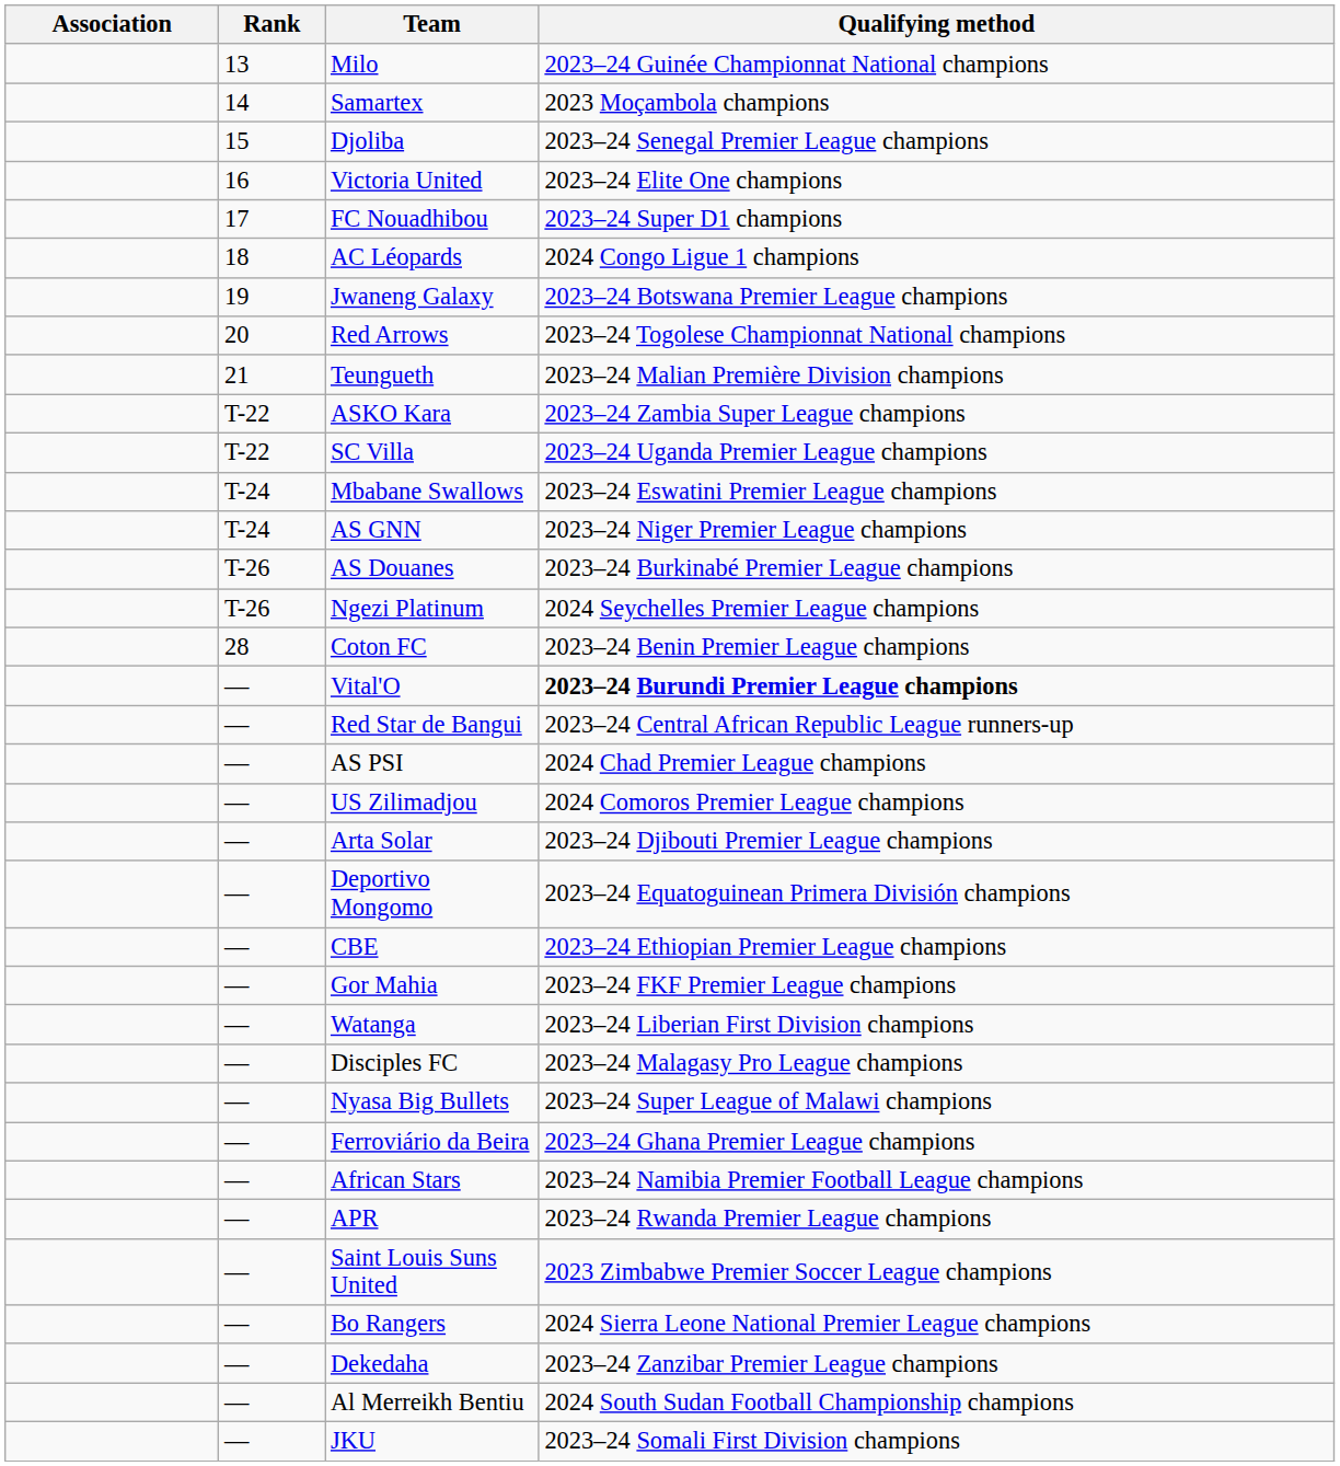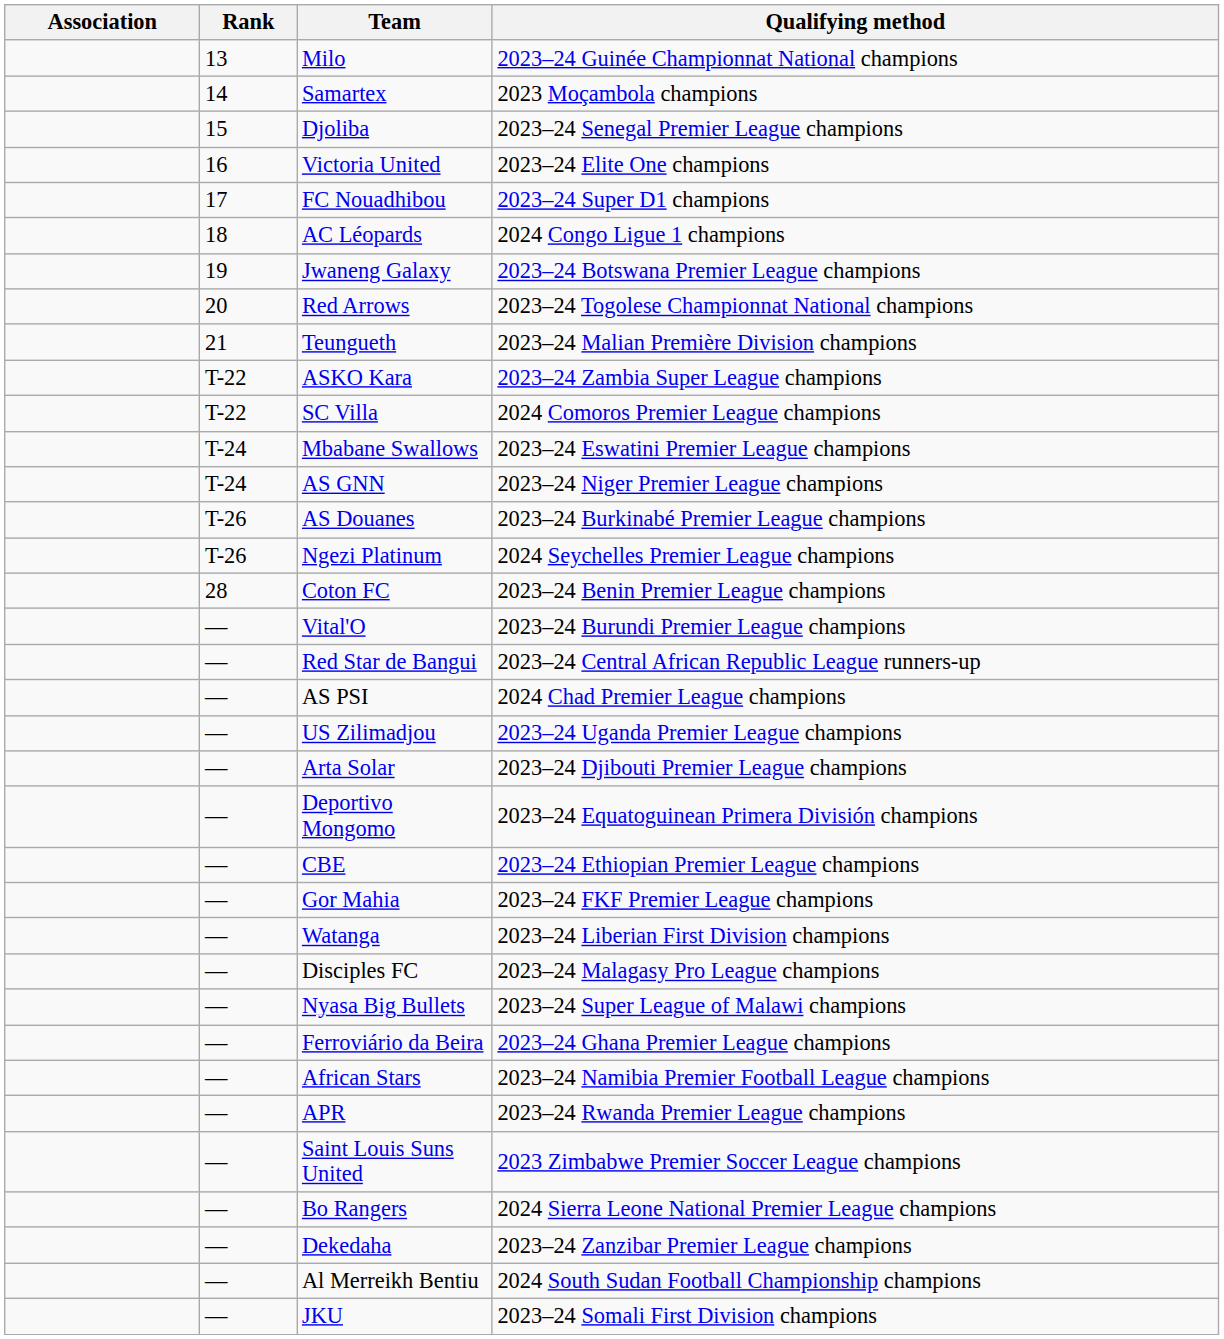 <table class="wikitable">
 <tr>
 <th width=150>Association</th>
 <th width=70>Rank </th>
 <th width=150>Team</th>
 <th width=650>Qualifying method</th>
 </tr>
 <tr>
 <td></td>
 <td>13 </td>
 <td><a href='#'>Milo</a></td>
 <td><a href='#'>2023–24 Guinée Championnat National</a> champions</td>
 </tr>
 <tr>
 <td></td>
 <td>14 </td>
 <td><a href='#'>Samartex</a></td>
 <td>2023 <a href='#'>Moçambola</a> champions</td>
 </tr>
 <tr>
 <td></td>
 <td>15 </td>
 <td><a href='#'>Djoliba</a></td>
 <td>2023–24 <a href='#'>Senegal Premier League</a> champions</td>
 </tr>
 <tr>
 <td></td>
 <td>16 </td>
 <td><a href='#'>Victoria United</a></td>
 <td>2023–24 <a href='#'>Elite One</a> champions</td>
 </tr>
 <tr>
 <td></td>
 <td>17 </td>
 <td><a href='#'>FC Nouadhibou</a></td>
 <td><a href='#'>2023–24 Super D1</a> champions</td>
 </tr>
 <tr>
 <td></td>
 <td>18 </td>
 <td><a href='#'>AC Léopards</a></td>
 <td>2024 <a href='#'>Congo Ligue 1</a> champions</td>
 </tr>
 <tr>
 <td></td>
 <td>19 </td>
 <td><a href='#'>Jwaneng Galaxy</a></td>
 <td><a href='#'>2023–24 Botswana Premier League</a> champions</td>
 </tr>
 <tr>
 <td></td>
 <td>20 </td>
 <td><a href='#'>Red Arrows</a></td>
 <td>2023–24 <a href='#'>Togolese Championnat National</a> champions</td>
 </tr>
 <tr>
 <td></td>
 <td>21 </td>
 <td><a href='#'>Teungueth</a></td>
 <td>2023–24 <a href='#'>Malian Première Division</a> champions</td>
 </tr>
 <tr>
 <td></td>
 <td>T-22 </td>
 <td><a href='#'>ASKO Kara</a></td>
 <td><a href='#'>2023–24 Zambia Super League</a> champions</td>
 </tr>
 <tr>
 <td></td>
 <td>T-22 </td>
 <td><a href='#'>SC Villa</a></td>
-<td><a href='#'>2023–24 Uganda Premier League</a> champions</td>
+<td>2024 <a href='#'>Comoros Premier League</a> champions</td>
 </tr>
 <tr>
 <td></td>
 <td>T-24 </td>
 <td><a href='#'>Mbabane Swallows</a></td>
 <td>2023–24 <a href='#'>Eswatini Premier League</a> champions</td>
 </tr>
 <tr>
 <td></td>
 <td>T-24 </td>
 <td><a href='#'>AS GNN</a></td>
 <td>2023–24 <a href='#'>Niger Premier League</a> champions</td>
 </tr>
 <tr>
 <td></td>
 <td>T-26 </td>
 <td><a href='#'>AS Douanes</a></td>
 <td>2023–24 <a href='#'>Burkinabé Premier League</a> champions</td>
 </tr>
 <tr>
 <td></td>
 <td>T-26 </td>
 <td><a href='#'>Ngezi Platinum</a></td>
 <td>2024 <a href='#'>Seychelles Premier League</a> champions</td>
 </tr>
 <tr>
 <td></td>
 <td>28 </td>
 <td><a href='#'>Coton FC</a></td>
 <td>2023–24 <a href='#'>Benin Premier League</a> champions</td>
 </tr>
 <tr>
 <td></td>
 <td>—</td>
 <td><a href='#'>Vital'O</a></td>
-<td><strong>2023–24 <a href='#'>Burundi Premier League</a> champions</strong></td>
+<td>2023–24 <a href='#'>Burundi Premier League</a> champions</td>
 </tr>
 <tr>
 <td></td>
 <td>—</td>
 <td><a href='#'>Red Star de Bangui</a></td>
 <td>2023–24 <a href='#'>Central African Republic League</a> runners-up</td>
 </tr>
 <tr>
 <td></td>
 <td>—</td>
 <td>AS PSI</td>
 <td>2024 <a href='#'>Chad Premier League</a> champions</td>
 </tr>
 <tr>
 <td></td>
 <td>—</td>
 <td><a href='#'>US Zilimadjou</a></td>
-<td>2024 <a href='#'>Comoros Premier League</a> champions</td>
+<td><a href='#'>2023–24 Uganda Premier League</a> champions</td>
 </tr>
 <tr>
 <td></td>
 <td>—</td>
 <td><a href='#'>Arta Solar</a></td>
 <td>2023–24 <a href='#'>Djibouti Premier League</a> champions</td>
 </tr>
 <tr>
 <td></td>
 <td>—</td>
 <td><a href='#'>Deportivo Mongomo</a></td>
 <td>2023–24 <a href='#'>Equatoguinean Primera División</a> champions</td>
 </tr>
 <tr>
 <td></td>
 <td>—</td>
 <td><a href='#'>CBE</a></td>
 <td><a href='#'>2023–24 Ethiopian Premier League</a> champions</td>
 </tr>
 <tr>
 <td></td>
 <td>—</td>
 <td><a href='#'>Gor Mahia</a></td>
 <td>2023–24 <a href='#'>FKF Premier League</a> champions</td>
 </tr>
 <tr>
 <td></td>
 <td>—</td>
 <td><a href='#'>Watanga</a></td>
 <td>2023–24 <a href='#'>Liberian First Division</a> champions</td>
 </tr>
 <tr>
 <td></td>
 <td>—</td>
 <td>Disciples FC</td>
 <td>2023–24 <a href='#'>Malagasy Pro League</a> champions</td>
 </tr>
 <tr>
 <td></td>
 <td>—</td>
 <td><a href='#'>Nyasa Big Bullets</a></td>
 <td>2023–24 <a href='#'>Super League of Malawi</a> champions</td>
 </tr>
 <tr>
 <td></td>
 <td>—</td>
 <td><a href='#'>Ferroviário da Beira</a></td>
 <td><a href='#'>2023–24 Ghana Premier League</a> champions</td>
 </tr>
 <tr>
 <td></td>
 <td>—</td>
 <td><a href='#'>African Stars</a></td>
 <td>2023–24 <a href='#'>Namibia Premier Football League</a> champions</td>
 </tr>
 <tr>
 <td></td>
 <td>—</td>
 <td><a href='#'>APR</a></td>
 <td>2023–24 <a href='#'>Rwanda Premier League</a> champions</td>
 </tr>
 <tr>
 <td></td>
 <td>—</td>
 <td><a href='#'>Saint Louis Suns United</a></td>
 <td><a href='#'>2023 Zimbabwe Premier Soccer League</a> champions</td>
 </tr>
 <tr>
 <td></td>
 <td>—</td>
 <td><a href='#'>Bo Rangers</a></td>
 <td>2024 <a href='#'>Sierra Leone National Premier League</a> champions</td>
 </tr>
 <tr>
 <td></td>
 <td>—</td>
 <td><a href='#'>Dekedaha</a></td>
 <td>2023–24 <a href='#'>Zanzibar Premier League</a> champions</td>
 </tr>
 <tr>
 <td></td>
 <td>—</td>
 <td>Al Merreikh Bentiu</td>
 <td>2024 <a href='#'>South Sudan Football Championship</a> champions</td>
 </tr>
 <tr>
 <td></td>
 <td>—</td>
 <td><a href='#'>JKU</a></td>
 <td>2023–24 <a href='#'>Somali First Division</a> champions</td>
 </tr>
 </table>
